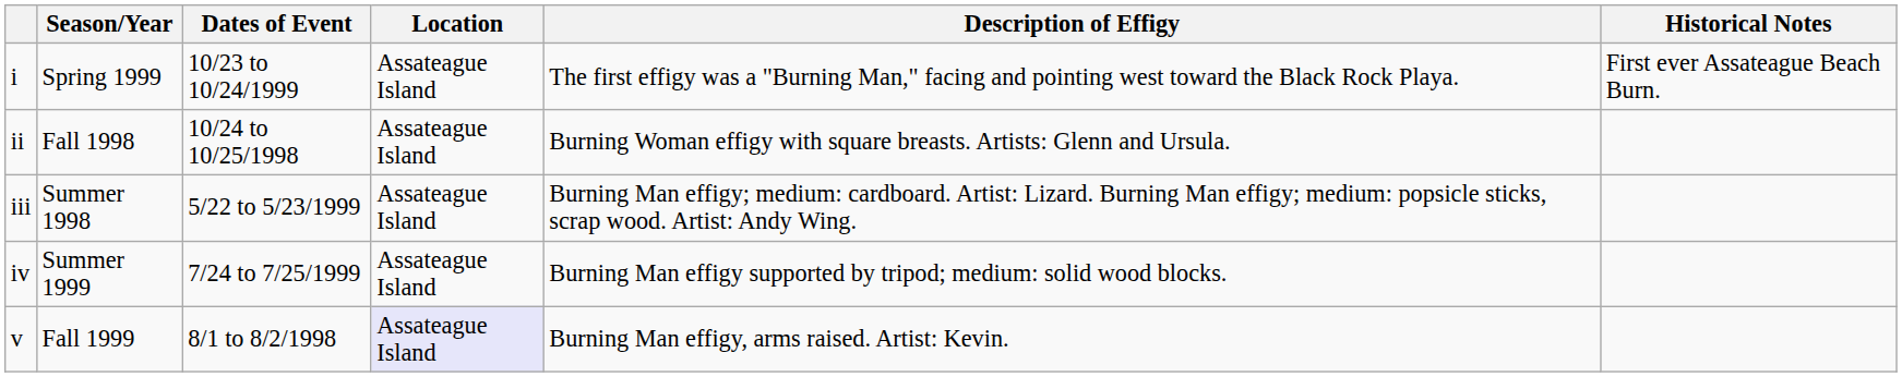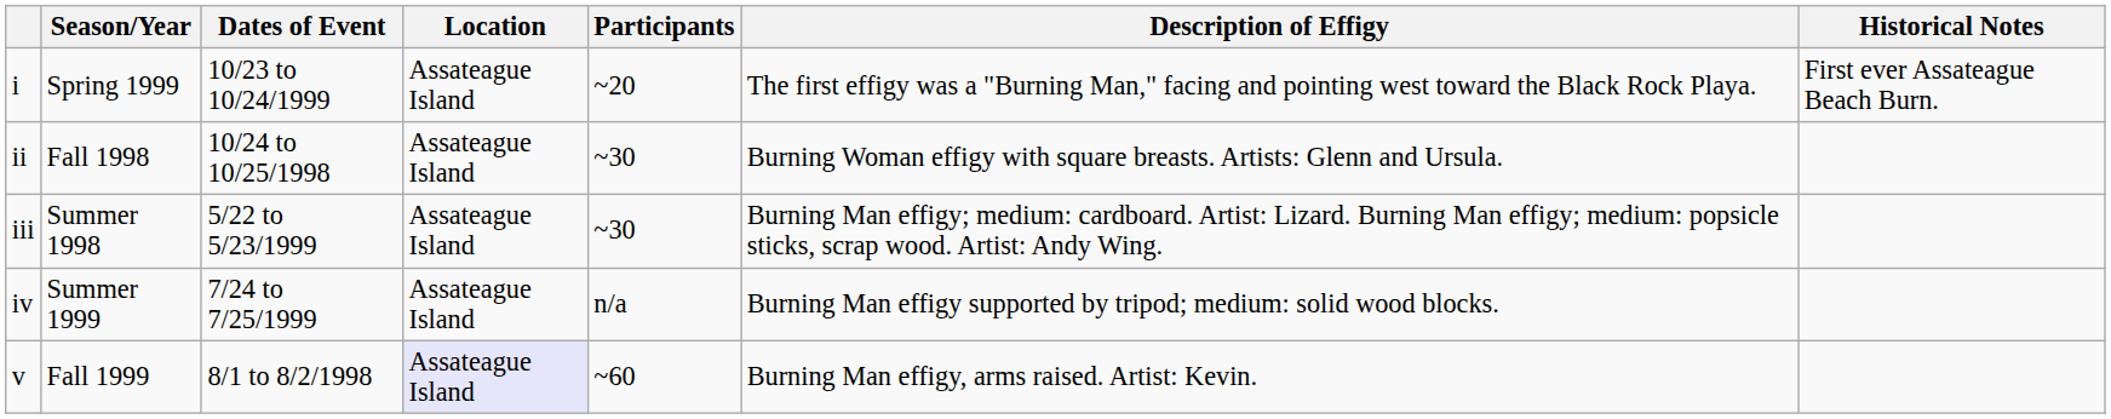 <table class="wikitable">
 <tr>
 <th></th>
 <th>Season/Year</th>
 <th>Dates of Event</th>
 <th>Location</th>
+<th>Participants</th>
 <th>Description of Effigy</th>
 <th>Historical Notes</th>
 </tr>
 <tr>
 <td>i</td>
 <td>Spring 1999</td>
 <td>10/23 to 10/24/1999</td>
 <td>Assateague Island</td>
+<td>~20</td>
 <td>The first effigy was a "Burning Man," facing and pointing west toward the Black Rock Playa.</td>
 <td>First ever Assateague Beach Burn.</td>
 </tr>
 <tr>
 <td>ii</td>
 <td>Fall 1998</td>
 <td>10/24 to 10/25/1998</td>
 <td>Assateague Island</td>
+<td>~30</td>
 <td>Burning Woman effigy with square breasts. Artists: Glenn and Ursula.</td>
 <td></td>
 </tr>
 <tr>
 <td>iii</td>
 <td>Summer 1998</td>
 <td>5/22 to 5/23/1999</td>
 <td>Assateague Island</td>
+<td>~30</td>
 <td>Burning Man effigy; medium: cardboard. Artist: Lizard. Burning Man effigy; medium: popsicle sticks, scrap wood. Artist: Andy Wing.</td>
 <td></td>
 </tr>
 <tr>
 <td>iv</td>
 <td>Summer 1999</td>
 <td>7/24 to 7/25/1999</td>
 <td>Assateague Island</td>
+<td>n/a</td>
 <td>Burning Man effigy supported by tripod; medium: solid wood blocks.</td>
 <td></td>
 </tr>
 <tr>
 <td>v</td>
 <td>Fall 1999</td>
 <td>8/1 to 8/2/1998</td>
 <td style="background: lavender;">Assateague Island</td>
+<td>~60</td>
 <td>Burning Man effigy, arms raised. Artist: Kevin.</td>
 <td></td>
 </tr>
 </table>
